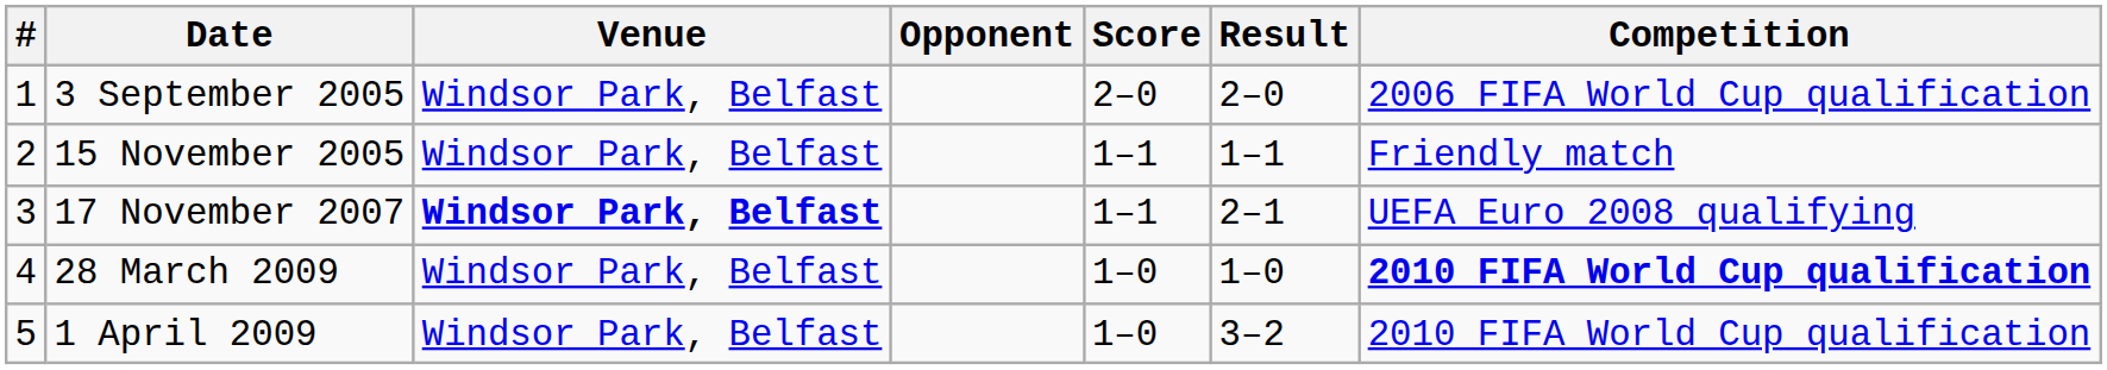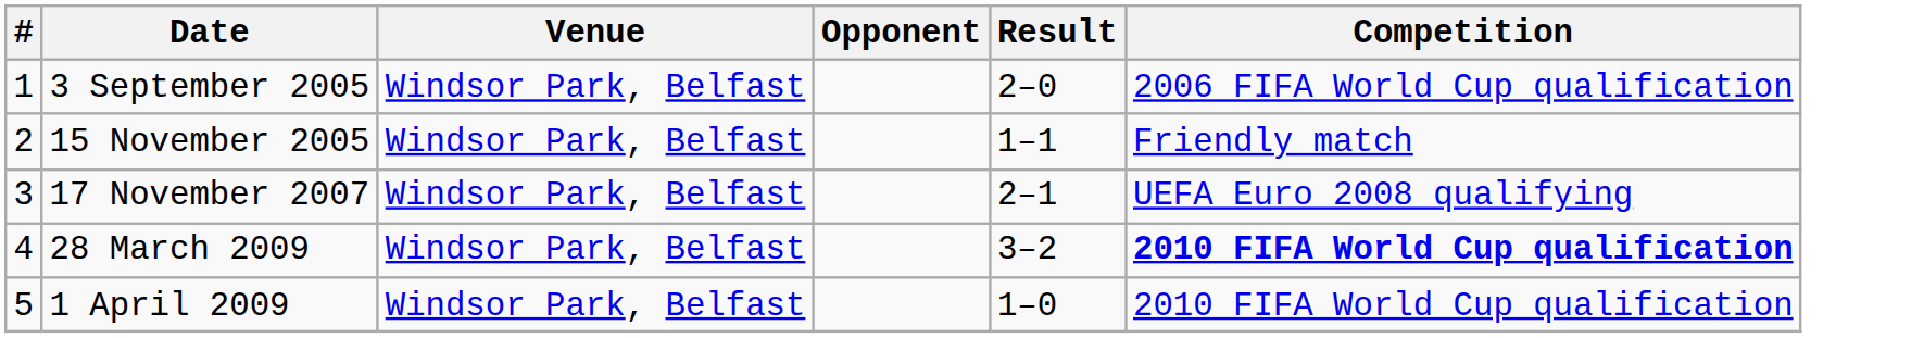 <table class="wikitable">
 <tr>
 <th>#</th>
 <th>Date</th>
 <th>Venue</th>
 <th>Opponent</th>
-<th>Score</th>
 <th>Result</th>
 <th>Competition</th>
 </tr>
 <tr>
 <td>1</td>
 <td>3 September 2005</td>
 <td><a href='#'>Windsor Park</a>, <a href='#'>Belfast</a></td>
 <td></td>
 <td>2–0</td>
-<td>2–0</td>
 <td><a href='#'>2006 FIFA World Cup qualification</a></td>
 </tr>
 <tr>
 <td>2</td>
 <td>15 November 2005</td>
 <td><a href='#'>Windsor Park</a>, <a href='#'>Belfast</a></td>
 <td></td>
 <td>1–1</td>
-<td>1–1</td>
 <td><a href='#'>Friendly match</a></td>
 </tr>
 <tr>
 <td>3</td>
 <td>17 November 2007</td>
-<td><strong><a href='#'>Windsor Park</a>, <a href='#'>Belfast</a></strong></td>
+<td><a href='#'>Windsor Park</a>, <a href='#'>Belfast</a></td>
 <td></td>
-<td>1–1</td>
 <td>2–1</td>
 <td><a href='#'>UEFA Euro 2008 qualifying</a></td>
 </tr>
 <tr>
 <td>4</td>
 <td>28 March 2009</td>
 <td><a href='#'>Windsor Park</a>, <a href='#'>Belfast</a></td>
 <td></td>
-<td>1–0</td>
-<td>1–0</td>
+<td>3–2</td>
 <td><strong><a href='#'>2010 FIFA World Cup qualification</a></strong></td>
 </tr>
 <tr>
 <td>5</td>
 <td>1 April 2009</td>
 <td><a href='#'>Windsor Park</a>, <a href='#'>Belfast</a></td>
 <td></td>
 <td>1–0</td>
-<td>3–2</td>
 <td><a href='#'>2010 FIFA World Cup qualification</a></td>
 </tr>
 </table>
